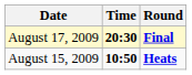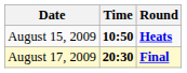 <table class="wikitable">
 <tr>
 <th>Date</th>
 <th>Time</th>
 <th>Round</th>
 </tr>
+<tr>
+<td>August 15, 2009</td>
+<td><strong>10:50</strong></td>
+<td><strong><a href='#'>Heats</a></strong></td>
+</tr>
 <tr style=background:lemonchiffon>
 <td>August 17, 2009</td>
 <td><strong>20:30</strong></td>
 <td><strong><a href='#'>Final</a></strong></td>
 </tr>
-<tr>
-<td>August 15, 2009</td>
-<td><strong>10:50</strong></td>
-<td><strong><a href='#'>Heats</a></strong></td>
-</tr>
 </table>
